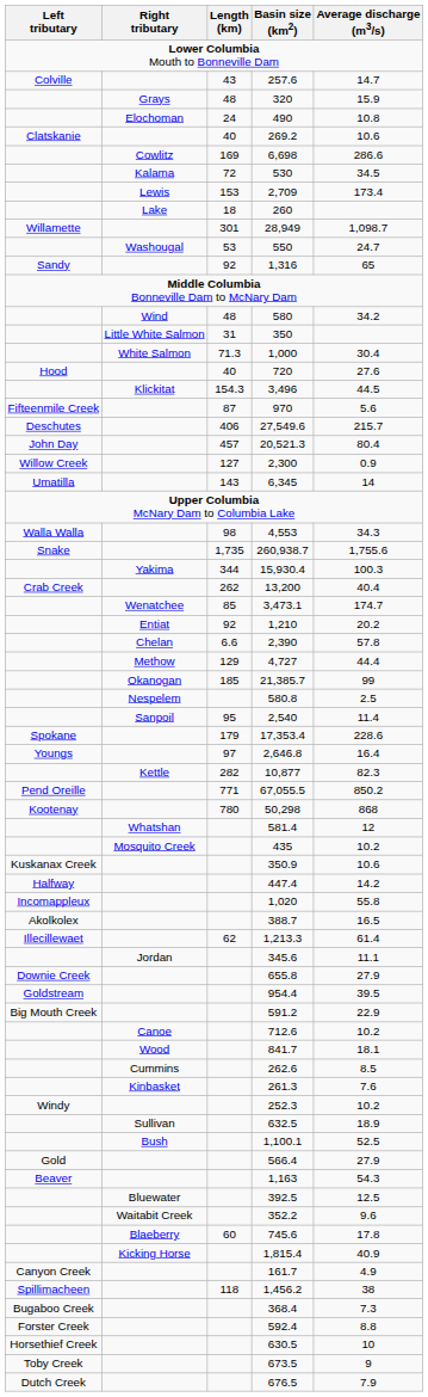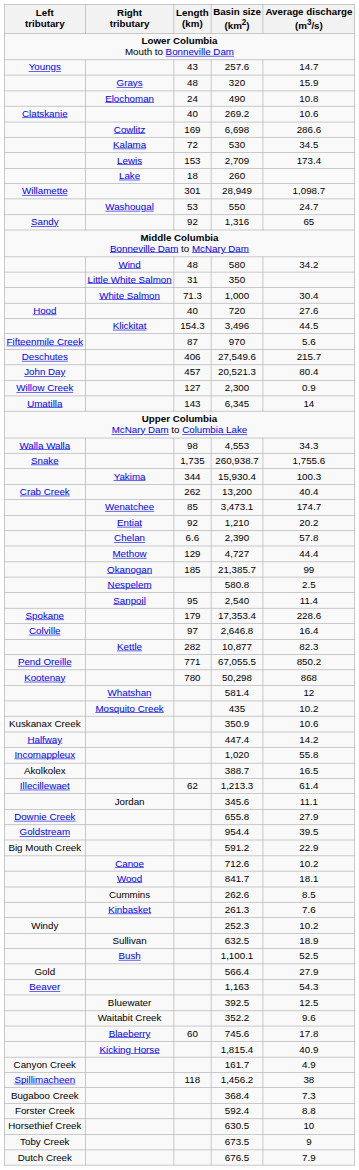 <table class="wikitable" style="text-align:center;">
 <tr>
 <th>Left<br>tributary</th>
 <th>Right<br>tributary</th>
 <th>Length<br>(km)</th>
 <th>Basin size<br>(km<sup>2</sup>)</th>
 <th>Average discharge<br>(m<sup>3</sup>/s)</th>
 </tr>
 <tr>
 <td colspan="5"><strong>Lower Columbia</strong><br>Mouth to <a href='#'>Bonneville Dam</a></td>
 </tr>
 <tr>
-<td><a href='#'>Colville</a></td>
+<td><a href='#'>Youngs</a></td>
 <td></td>
 <td>43</td>
 <td>257.6</td>
 <td>14.7</td>
 </tr>
 <tr>
 <td></td>
 <td><a href='#'>Grays</a></td>
 <td>48</td>
 <td>320</td>
 <td>15.9</td>
 </tr>
 <tr>
 <td></td>
 <td><a href='#'>Elochoman</a></td>
 <td>24</td>
 <td>490</td>
 <td>10.8</td>
 </tr>
 <tr>
 <td><a href='#'>Clatskanie</a></td>
 <td></td>
 <td>40</td>
 <td>269.2</td>
 <td>10.6</td>
 </tr>
 <tr>
 <td></td>
 <td><a href='#'>Cowlitz</a></td>
 <td>169</td>
 <td>6,698</td>
 <td>286.6</td>
 </tr>
 <tr>
 <td></td>
 <td><a href='#'>Kalama</a></td>
 <td>72</td>
 <td>530</td>
 <td>34.5</td>
 </tr>
 <tr>
 <td></td>
 <td><a href='#'>Lewis</a></td>
 <td>153</td>
 <td>2,709</td>
 <td>173.4</td>
 </tr>
 <tr>
 <td></td>
 <td><a href='#'>Lake</a></td>
 <td>18</td>
 <td>260</td>
 <td></td>
 </tr>
 <tr>
 <td><a href='#'>Willamette</a></td>
 <td></td>
 <td>301</td>
 <td>28,949</td>
 <td>1,098.7</td>
 </tr>
 <tr>
 <td></td>
 <td><a href='#'>Washougal</a></td>
 <td>53</td>
 <td>550</td>
 <td>24.7</td>
 </tr>
 <tr>
 <td><a href='#'>Sandy</a></td>
 <td></td>
 <td>92</td>
 <td>1,316</td>
 <td>65</td>
 </tr>
 <tr>
 <td colspan="5"><strong>Middle Columbia</strong><br><a href='#'>Bonneville Dam</a> to <a href='#'>McNary Dam</a></td>
 </tr>
 <tr>
 <td></td>
 <td><a href='#'>Wind</a></td>
 <td>48</td>
 <td>580</td>
 <td>34.2</td>
 </tr>
 <tr>
 <td></td>
 <td><a href='#'>Little White Salmon</a></td>
 <td>31</td>
 <td>350</td>
 <td></td>
 </tr>
 <tr>
 <td></td>
 <td><a href='#'>White Salmon</a></td>
 <td>71.3</td>
 <td>1,000</td>
 <td>30.4</td>
 </tr>
 <tr>
 <td><a href='#'>Hood</a></td>
 <td></td>
 <td>40</td>
 <td>720</td>
 <td>27.6</td>
 </tr>
 <tr>
 <td></td>
 <td><a href='#'>Klickitat</a></td>
 <td>154.3</td>
 <td>3,496</td>
 <td>44.5</td>
 </tr>
 <tr>
 <td><a href='#'>Fifteenmile Creek</a></td>
 <td></td>
 <td>87</td>
 <td>970</td>
 <td>5.6</td>
 </tr>
 <tr>
 <td><a href='#'>Deschutes</a></td>
 <td></td>
 <td>406</td>
 <td>27,549.6</td>
 <td>215.7</td>
 </tr>
 <tr>
 <td><a href='#'>John Day</a></td>
 <td></td>
 <td>457</td>
 <td>20,521.3</td>
 <td>80.4</td>
 </tr>
 <tr>
 <td><a href='#'>Willow Creek</a></td>
 <td></td>
 <td>127</td>
 <td>2,300</td>
 <td>0.9</td>
 </tr>
 <tr>
 <td><a href='#'>Umatilla</a></td>
 <td></td>
 <td>143</td>
 <td>6,345</td>
 <td>14</td>
 </tr>
 <tr>
 <td colspan="5"><strong>Upper Columbia</strong><br><a href='#'>McNary Dam</a> to <a href='#'>Columbia Lake</a></td>
 </tr>
 <tr>
 <td><a href='#'>Walla Walla</a></td>
 <td></td>
 <td>98</td>
 <td>4,553</td>
 <td>34.3</td>
 </tr>
 <tr>
 <td><a href='#'>Snake</a></td>
 <td></td>
 <td>1,735</td>
 <td>260,938.7</td>
 <td>1,755.6</td>
 </tr>
 <tr>
 <td></td>
 <td><a href='#'>Yakima</a></td>
 <td>344</td>
 <td>15,930.4</td>
 <td>100.3</td>
 </tr>
 <tr>
 <td><a href='#'>Crab Creek</a></td>
 <td></td>
 <td>262</td>
 <td>13,200</td>
 <td>40.4</td>
 </tr>
 <tr>
 <td></td>
 <td><a href='#'>Wenatchee</a></td>
 <td>85</td>
 <td>3,473.1</td>
 <td>174.7</td>
 </tr>
 <tr>
 <td></td>
 <td><a href='#'>Entiat</a></td>
 <td>92</td>
 <td>1,210</td>
 <td>20.2</td>
 </tr>
 <tr>
 <td></td>
 <td><a href='#'>Chelan</a></td>
 <td>6.6</td>
 <td>2,390</td>
 <td>57.8</td>
 </tr>
 <tr>
 <td></td>
 <td><a href='#'>Methow</a></td>
 <td>129</td>
 <td>4,727</td>
 <td>44.4</td>
 </tr>
 <tr>
 <td></td>
 <td><a href='#'>Okanogan</a></td>
 <td>185</td>
 <td>21,385.7</td>
 <td>99</td>
 </tr>
 <tr>
 <td></td>
 <td><a href='#'>Nespelem</a></td>
 <td></td>
 <td>580.8</td>
 <td>2.5</td>
 </tr>
 <tr>
 <td></td>
 <td><a href='#'>Sanpoil</a></td>
 <td>95</td>
 <td>2,540</td>
 <td>11.4</td>
 </tr>
 <tr>
 <td><a href='#'>Spokane</a></td>
 <td></td>
 <td>179</td>
 <td>17,353.4</td>
 <td>228.6</td>
 </tr>
 <tr>
-<td><a href='#'>Youngs</a></td>
+<td><a href='#'>Colville</a></td>
 <td></td>
 <td>97</td>
 <td>2,646.8</td>
 <td>16.4</td>
 </tr>
 <tr>
 <td></td>
 <td><a href='#'>Kettle</a></td>
 <td>282</td>
 <td>10,877</td>
 <td>82.3</td>
 </tr>
 <tr>
 <td><a href='#'>Pend Oreille</a></td>
 <td></td>
 <td>771</td>
 <td>67,055.5</td>
 <td>850.2</td>
 </tr>
 <tr>
 <td><a href='#'>Kootenay</a></td>
 <td></td>
 <td>780</td>
 <td>50,298</td>
 <td>868</td>
 </tr>
 <tr>
 <td></td>
 <td><a href='#'>Whatshan</a></td>
 <td></td>
 <td>581.4</td>
 <td>12</td>
 </tr>
 <tr>
 <td></td>
 <td><a href='#'>Mosquito Creek</a></td>
 <td></td>
 <td>435</td>
 <td>10.2</td>
 </tr>
 <tr>
 <td>Kuskanax Creek</td>
 <td></td>
 <td></td>
 <td>350.9</td>
 <td>10.6</td>
 </tr>
 <tr>
 <td><a href='#'>Halfway</a></td>
 <td></td>
 <td></td>
 <td>447.4</td>
 <td>14.2</td>
 </tr>
 <tr>
 <td><a href='#'>Incomappleux</a></td>
 <td></td>
 <td></td>
 <td>1,020</td>
 <td>55.8</td>
 </tr>
 <tr>
 <td>Akolkolex</td>
 <td></td>
 <td></td>
 <td>388.7</td>
 <td>16.5</td>
 </tr>
 <tr>
 <td><a href='#'>Illecillewaet</a></td>
 <td></td>
 <td>62</td>
 <td>1,213.3</td>
 <td>61.4</td>
 </tr>
 <tr>
 <td></td>
 <td>Jordan</td>
 <td></td>
 <td>345.6</td>
 <td>11.1</td>
 </tr>
 <tr>
 <td><a href='#'>Downie Creek</a></td>
 <td></td>
 <td></td>
 <td>655.8</td>
 <td>27.9</td>
 </tr>
 <tr>
 <td><a href='#'>Goldstream</a></td>
 <td></td>
 <td></td>
 <td>954.4</td>
 <td>39.5</td>
 </tr>
 <tr>
 <td>Big Mouth Creek</td>
 <td></td>
 <td></td>
 <td>591.2</td>
 <td>22.9</td>
 </tr>
 <tr>
 <td></td>
 <td><a href='#'>Canoe</a></td>
 <td></td>
 <td>712.6</td>
 <td>10.2</td>
 </tr>
 <tr>
 <td></td>
 <td><a href='#'>Wood</a></td>
 <td></td>
 <td>841.7</td>
 <td>18.1</td>
 </tr>
 <tr>
 <td></td>
 <td>Cummins</td>
 <td></td>
 <td>262.6</td>
 <td>8.5</td>
 </tr>
 <tr>
 <td></td>
 <td><a href='#'>Kinbasket</a></td>
 <td></td>
 <td>261.3</td>
 <td>7.6</td>
 </tr>
 <tr>
 <td>Windy</td>
 <td></td>
 <td></td>
 <td>252.3</td>
 <td>10.2</td>
 </tr>
 <tr>
 <td></td>
 <td>Sullivan</td>
 <td></td>
 <td>632.5</td>
 <td>18.9</td>
 </tr>
 <tr>
 <td></td>
 <td><a href='#'>Bush</a></td>
 <td></td>
 <td>1,100.1</td>
 <td>52.5</td>
 </tr>
 <tr>
 <td>Gold</td>
 <td></td>
 <td></td>
 <td>566.4</td>
 <td>27.9</td>
 </tr>
 <tr>
 <td><a href='#'>Beaver</a></td>
 <td></td>
 <td></td>
 <td>1,163</td>
 <td>54.3</td>
 </tr>
 <tr>
 <td></td>
 <td>Bluewater</td>
 <td></td>
 <td>392.5</td>
 <td>12.5</td>
 </tr>
 <tr>
 <td></td>
 <td>Waitabit Creek</td>
 <td></td>
 <td>352.2</td>
 <td>9.6</td>
 </tr>
 <tr>
 <td></td>
 <td><a href='#'>Blaeberry</a></td>
 <td>60</td>
 <td>745.6</td>
 <td>17.8</td>
 </tr>
 <tr>
 <td></td>
 <td><a href='#'>Kicking Horse</a></td>
 <td></td>
 <td>1,815.4</td>
 <td>40.9</td>
 </tr>
 <tr>
 <td>Canyon Creek</td>
 <td></td>
 <td></td>
 <td>161.7</td>
 <td>4.9</td>
 </tr>
 <tr>
 <td><a href='#'>Spillimacheen</a></td>
 <td></td>
 <td>118</td>
 <td>1,456.2</td>
 <td>38</td>
 </tr>
 <tr>
 <td>Bugaboo Creek</td>
 <td></td>
 <td></td>
 <td>368.4</td>
 <td>7.3</td>
 </tr>
 <tr>
 <td>Forster Creek</td>
 <td></td>
 <td></td>
 <td>592.4</td>
 <td>8.8</td>
 </tr>
 <tr>
 <td>Horsethief Creek</td>
 <td></td>
 <td></td>
 <td>630.5</td>
 <td>10</td>
 </tr>
 <tr>
 <td>Toby Creek</td>
 <td></td>
 <td></td>
 <td>673.5</td>
 <td>9</td>
 </tr>
 <tr>
 <td>Dutch Creek</td>
 <td></td>
 <td></td>
 <td>676.5</td>
 <td>7.9</td>
 </tr>
 </table>
